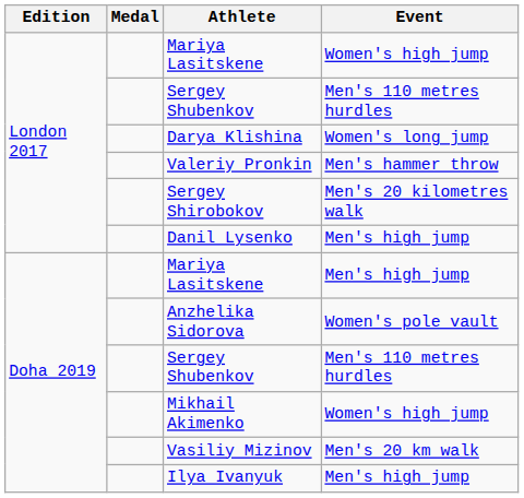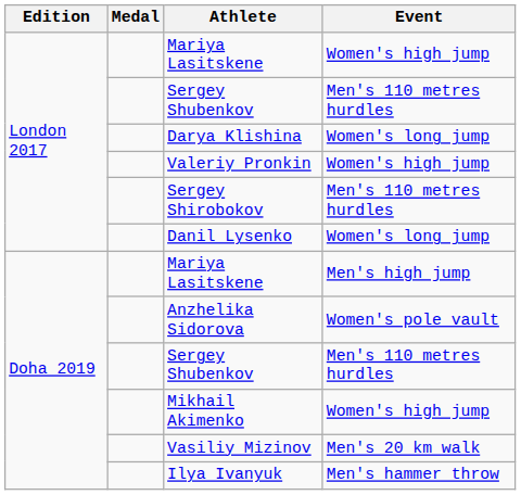 <table class="wikitable sortable" style="font-size:90%" width=60%>
 <tr>
 <th>Edition</th>
 <th>Medal</th>
 <th>Athlete</th>
 <th>Event</th>
 </tr>
 <tr>
 <td rowspan=6><a href='#'>London 2017</a></td>
 <td></td>
 <td><a href='#'>Mariya Lasitskene</a></td>
 <td><a href='#'>Women's high jump</a></td>
 </tr>
 <tr>
 <td></td>
 <td><a href='#'>Sergey Shubenkov</a></td>
 <td><a href='#'>Men's 110 metres hurdles</a></td>
 </tr>
 <tr>
 <td></td>
 <td><a href='#'>Darya Klishina</a></td>
 <td><a href='#'>Women's long jump</a></td>
 </tr>
 <tr>
 <td></td>
 <td><a href='#'>Valeriy Pronkin</a></td>
-<td><a href='#'>Men's hammer throw</a></td>
+<td><a href='#'>Women's high jump</a></td>
 </tr>
 <tr>
 <td></td>
 <td><a href='#'>Sergey Shirobokov</a></td>
-<td><a href='#'>Men's 20 kilometres walk</a></td>
+<td><a href='#'>Men's 110 metres hurdles</a></td>
 </tr>
 <tr>
 <td></td>
 <td><a href='#'>Danil Lysenko</a></td>
-<td><a href='#'>Men's high jump</a></td>
+<td><a href='#'>Women's long jump</a></td>
 </tr>
 <tr>
 <td rowspan=6><a href='#'>Doha 2019</a></td>
 <td></td>
 <td><a href='#'>Mariya Lasitskene</a></td>
 <td><a href='#'>Men's high jump</a></td>
 </tr>
 <tr>
 <td></td>
 <td><a href='#'>Anzhelika Sidorova</a></td>
 <td><a href='#'>Women's pole vault</a></td>
 </tr>
 <tr>
 <td></td>
 <td><a href='#'>Sergey Shubenkov</a></td>
 <td><a href='#'>Men's 110 metres hurdles</a></td>
 </tr>
 <tr>
 <td></td>
 <td><a href='#'>Mikhail Akimenko</a></td>
 <td><a href='#'>Women's high jump</a></td>
 </tr>
 <tr>
 <td></td>
 <td><a href='#'>Vasiliy Mizinov</a></td>
 <td><a href='#'>Men's 20 km walk</a></td>
 </tr>
 <tr>
 <td></td>
 <td><a href='#'>Ilya Ivanyuk</a></td>
-<td><a href='#'>Men's high jump</a></td>
+<td><a href='#'>Men's hammer throw</a></td>
 </tr>
 </table>
